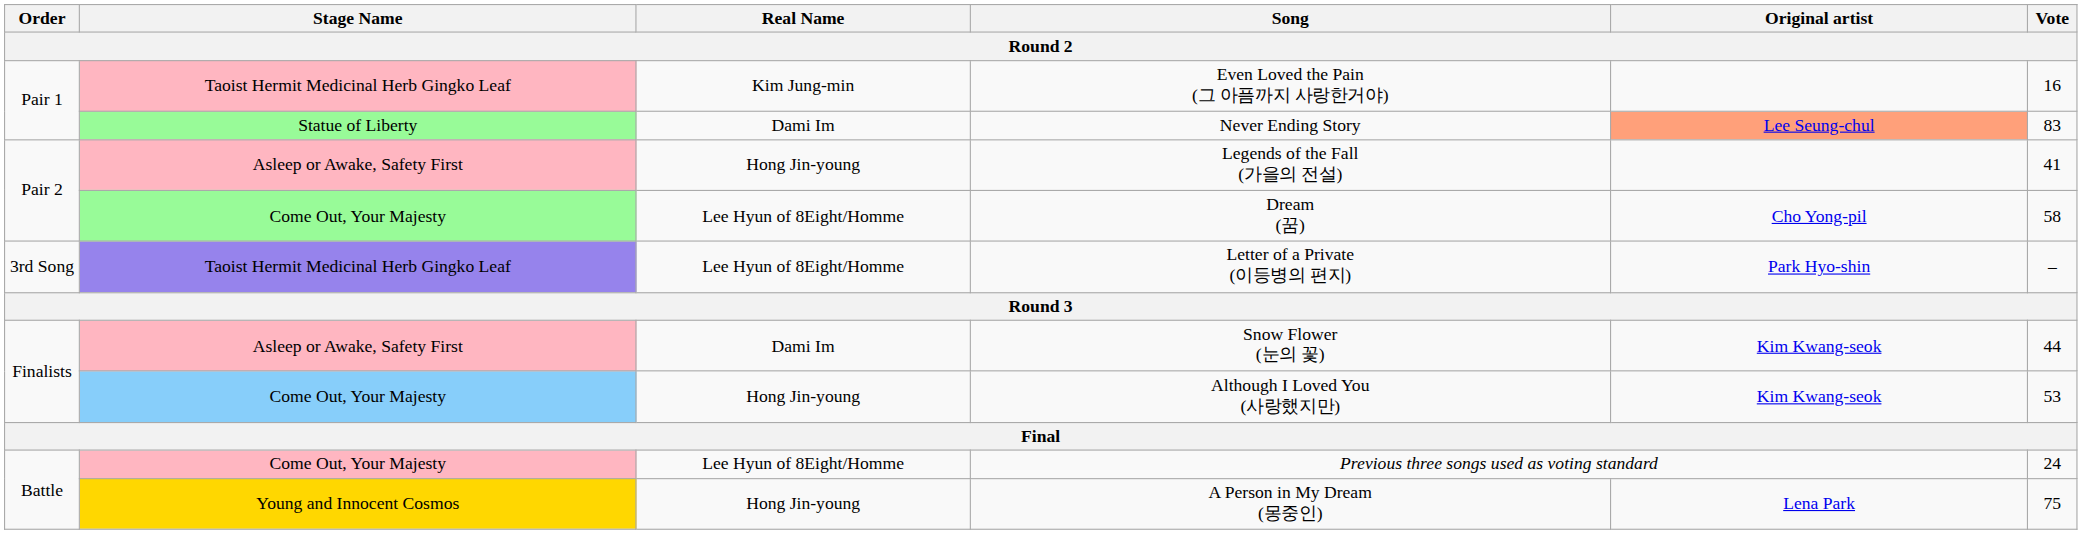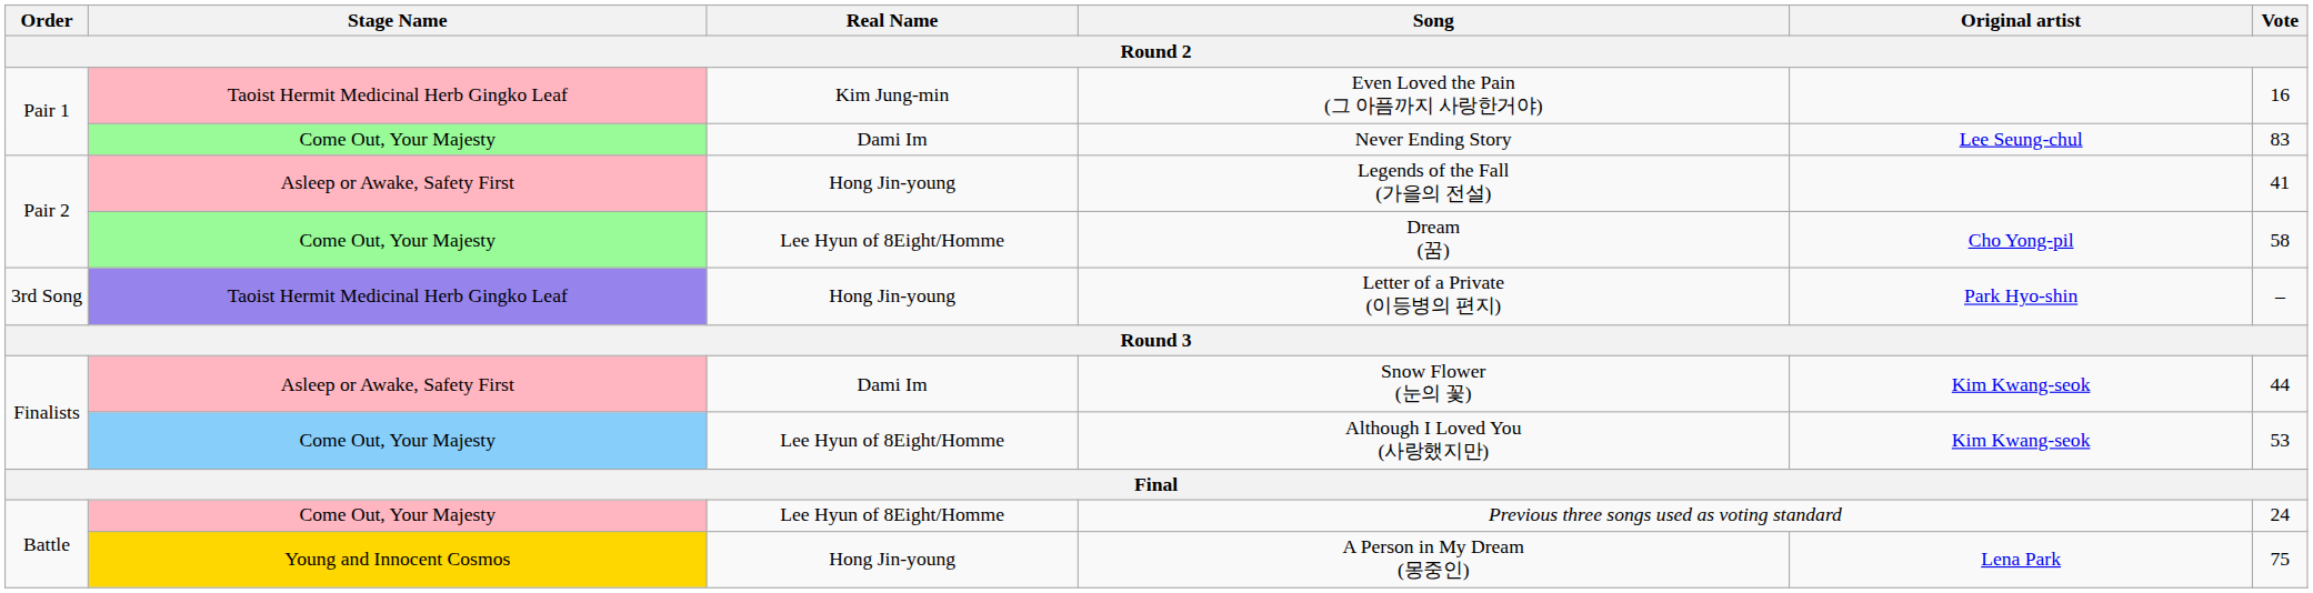 <table class="wikitable" style="text-align:center; width:95%;">
 <tr>
 <th style="width:1%;">Order</th>
 <th style="width:20%;">Stage Name</th>
 <th style="width:12%;">Real Name</th>
 <th style="width:23%;">Song</th>
 <th style="width:15%;">Original artist</th>
 <th style="width:1%;">Vote</th>
 </tr>
 <tr>
 <th colspan=6>Round 2</th>
 </tr>
 <tr>
 <td rowspan=2>Pair 1</td>
 <td bgcolor="lightpink">Taoist Hermit Medicinal Herb Gingko Leaf</td>
 <td>Kim Jung-min</td>
 <td>Even Loved the Pain<br>(그 아픔까지 사랑한거야)</td>
 <td></td>
 <td>16</td>
 </tr>
 <tr>
-<td bgcolor="palegreen">Statue of Liberty</td>
+<td bgcolor="palegreen">Come Out, Your Majesty</td>
 <td>Dami Im</td>
 <td>Never Ending Story</td>
-<td style="background: lightsalmon;"><a href='#'>Lee Seung-chul</a></td>
+<td><a href='#'>Lee Seung-chul</a></td>
 <td>83</td>
 </tr>
 <tr>
 <td rowspan=2>Pair 2</td>
 <td bgcolor="lightpink">Asleep or Awake, Safety First</td>
 <td>Hong Jin-young</td>
 <td>Legends of the Fall<br>(가을의 전설)</td>
 <td></td>
 <td>41</td>
 </tr>
 <tr>
 <td bgcolor="palegreen">Come Out, Your Majesty</td>
 <td>Lee Hyun of 8Eight/Homme</td>
 <td>Dream<br>(꿈)</td>
 <td><a href='#'>Cho Yong-pil</a></td>
 <td>58</td>
 </tr>
 <tr>
 <td>3rd Song</td>
 <td bgcolor="#9683EC">Taoist Hermit Medicinal Herb Gingko Leaf</td>
-<td>Lee Hyun of 8Eight/Homme</td>
+<td>Hong Jin-young</td>
 <td>Letter of a Private<br>(이등병의 편지)</td>
 <td><a href='#'>Park Hyo-shin</a></td>
 <td>–</td>
 </tr>
 <tr>
 <th colspan=6>Round 3</th>
 </tr>
 <tr>
 <td rowspan=2>Finalists</td>
 <td bgcolor="lightpink">Asleep or Awake, Safety First</td>
 <td>Dami Im</td>
 <td>Snow Flower<br>(눈의 꽃)</td>
 <td><a href='#'>Kim Kwang-seok</a></td>
 <td>44</td>
 </tr>
 <tr>
 <td bgcolor="lightskyblue">Come Out, Your Majesty</td>
-<td>Hong Jin-young</td>
+<td>Lee Hyun of 8Eight/Homme</td>
 <td>Although I Loved You<br>(사랑했지만)</td>
 <td><a href='#'>Kim Kwang-seok</a></td>
 <td>53</td>
 </tr>
 <tr>
 <th colspan=6>Final</th>
 </tr>
 <tr>
 <td rowspan=2>Battle</td>
 <td bgcolor="lightpink">Come Out, Your Majesty</td>
 <td>Lee Hyun of 8Eight/Homme</td>
 <td colspan=2><em>Previous three songs used as voting standard</em></td>
 <td>24</td>
 </tr>
 <tr>
 <td bgcolor="gold">Young and Innocent Cosmos</td>
 <td>Hong Jin-young</td>
 <td>A Person in My Dream<br>(몽중인)</td>
 <td><a href='#'>Lena Park</a></td>
 <td>75</td>
 </tr>
 </table>
